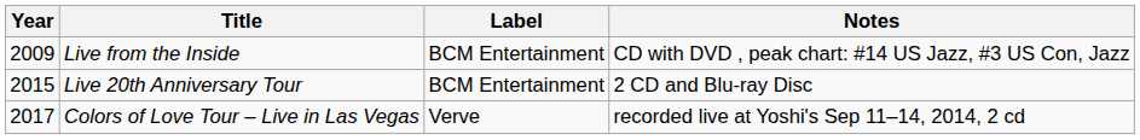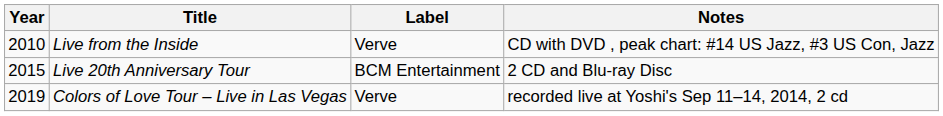 <table class="wikitable">
 <tr>
 <th>Year</th>
 <th>Title</th>
 <th>Label</th>
 <th>Notes</th>
 </tr>
 <tr>
-<td>2009</td>
+<td>2010</td>
 <td><em>Live from the Inside</em></td>
-<td>BCM Entertainment</td>
+<td>Verve</td>
 <td>CD with DVD , peak chart: #14 US Jazz, #3 US Con, Jazz</td>
 </tr>
 <tr>
 <td>2015</td>
 <td><em>Live 20th Anniversary Tour</em></td>
 <td>BCM Entertainment</td>
 <td>2 CD and Blu-ray Disc</td>
 </tr>
 <tr>
-<td>2017</td>
+<td>2019</td>
 <td><em>Colors of Love Tour – Live in Las Vegas</em></td>
 <td>Verve</td>
 <td>recorded live at Yoshi's Sep 11–14, 2014, 2 cd</td>
 </tr>
 </table>
